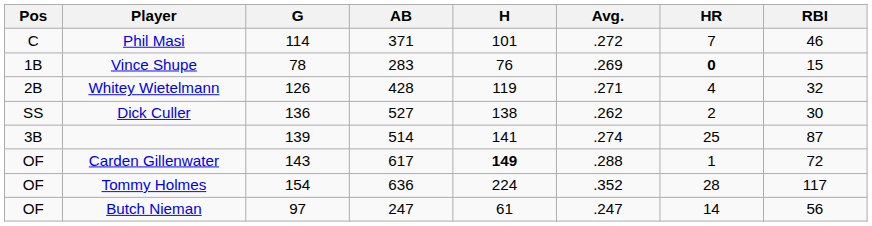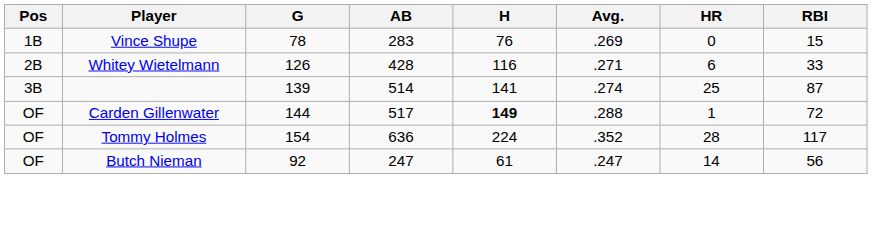 <table class="wikitable sortable">
 <tr>
 <th bgcolor="#DDDDFF" width="5%">Pos</th>
 <th bgcolor="#DDDDFF" width="16%">Player</th>
 <th bgcolor="#DDDDFF" width="9%">G</th>
 <th bgcolor="#DDDDFF" width="9%">AB</th>
 <th bgcolor="#DDDDFF" width="9%">H</th>
 <th bgcolor="#DDDDFF" width="9%">Avg.</th>
 <th bgcolor="#DDDDFF" width="9%">HR</th>
 <th bgcolor="#DDDDFF" width="9%">RBI</th>
 </tr>
-<tr align="center">
-<td>C</td>
-<td><a href='#'>Phil Masi</a></td>
-<td>114</td>
-<td>371</td>
-<td>101</td>
-<td>.272</td>
-<td>7</td>
-<td>46</td>
-</tr>
 <tr align=center>
 <td>1B</td>
 <td><a href='#'>Vince Shupe</a></td>
 <td>78</td>
 <td>283</td>
 <td>76</td>
 <td>.269</td>
-<td><strong>0</strong></td>
+<td>0</td>
 <td>15</td>
 </tr>
 <tr align=center>
 <td>2B</td>
 <td><a href='#'>Whitey Wietelmann</a></td>
 <td>126</td>
 <td>428</td>
-<td>119</td>
+<td>116</td>
 <td>.271</td>
-<td>4</td>
-<td>32</td>
-</tr>
-<tr align=center>
-<td>SS</td>
-<td><a href='#'>Dick Culler</a></td>
-<td>136</td>
-<td>527</td>
-<td>138</td>
-<td>.262</td>
-<td>2</td>
-<td>30</td>
+<td>6</td>
+<td>33</td>
 </tr>
 <tr align=center>
 <td>3B</td>
 <td></td>
 <td>139</td>
 <td>514</td>
 <td>141</td>
 <td>.274</td>
 <td>25</td>
 <td>87</td>
 </tr>
 <tr align="center">
 <td>OF</td>
 <td><a href='#'>Carden Gillenwater</a></td>
-<td>143</td>
-<td>617</td>
+<td>144</td>
+<td>517</td>
 <td><strong>149</strong></td>
 <td>.288</td>
 <td>1</td>
 <td>72</td>
 </tr>
 <tr align=center>
 <td>OF</td>
 <td><a href='#'>Tommy Holmes</a></td>
 <td>154</td>
 <td>636</td>
 <td>224</td>
 <td>.352</td>
 <td>28</td>
 <td>117</td>
 </tr>
 <tr align=center>
 <td>OF</td>
 <td><a href='#'>Butch Nieman</a></td>
-<td>97</td>
+<td>92</td>
 <td>247</td>
 <td>61</td>
 <td>.247</td>
 <td>14</td>
 <td>56</td>
 </tr>
 </table>
